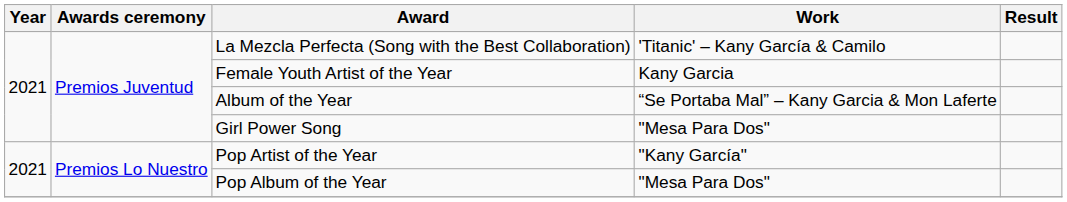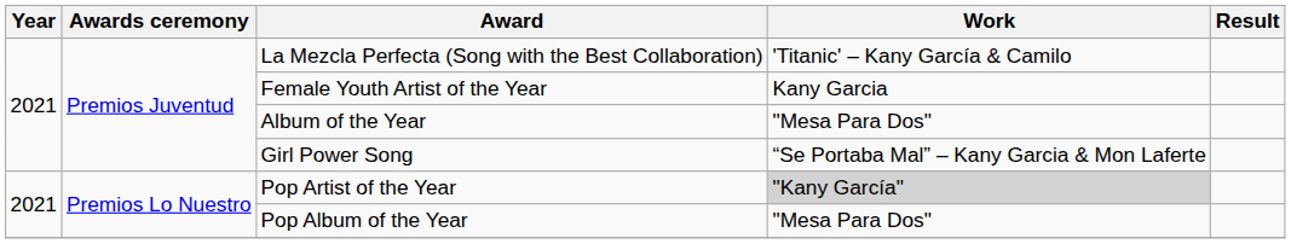 <table class="wikitable">
 <tr>
 <th>Year</th>
 <th>Awards ceremony</th>
 <th>Award</th>
 <th>Work</th>
 <th>Result</th>
 </tr>
 <tr>
 <td rowspan="4">2021</td>
 <td rowspan="4"><a href='#'>Premios Juventud</a></td>
 <td>La Mezcla Perfecta (Song with the Best Collaboration)</td>
 <td>'Titanic' – Kany García & Camilo</td>
 <td></td>
 </tr>
 <tr>
 <td>Female Youth Artist of the Year</td>
 <td>Kany Garcia</td>
 <td></td>
 </tr>
 <tr>
 <td>Album of the Year</td>
-<td>“Se Portaba Mal” – Kany Garcia & Mon Laferte</td>
+<td>"Mesa Para Dos"</td>
 <td></td>
 </tr>
 <tr>
 <td>Girl Power Song</td>
-<td>"Mesa Para Dos"</td>
+<td>“Se Portaba Mal” – Kany Garcia & Mon Laferte</td>
 <td></td>
 </tr>
 <tr>
 <td rowspan="2">2021</td>
 <td rowspan="2"><a href='#'>Premios Lo Nuestro</a></td>
 <td>Pop Artist of the Year</td>
-<td>"Kany García"</td>
+<td style="background: lightgrey;">"Kany García"</td>
 <td></td>
 </tr>
 <tr>
 <td>Pop Album of the Year</td>
 <td>"Mesa Para Dos"</td>
 <td></td>
 </tr>
 <tr>
 </tr>
 </table>
